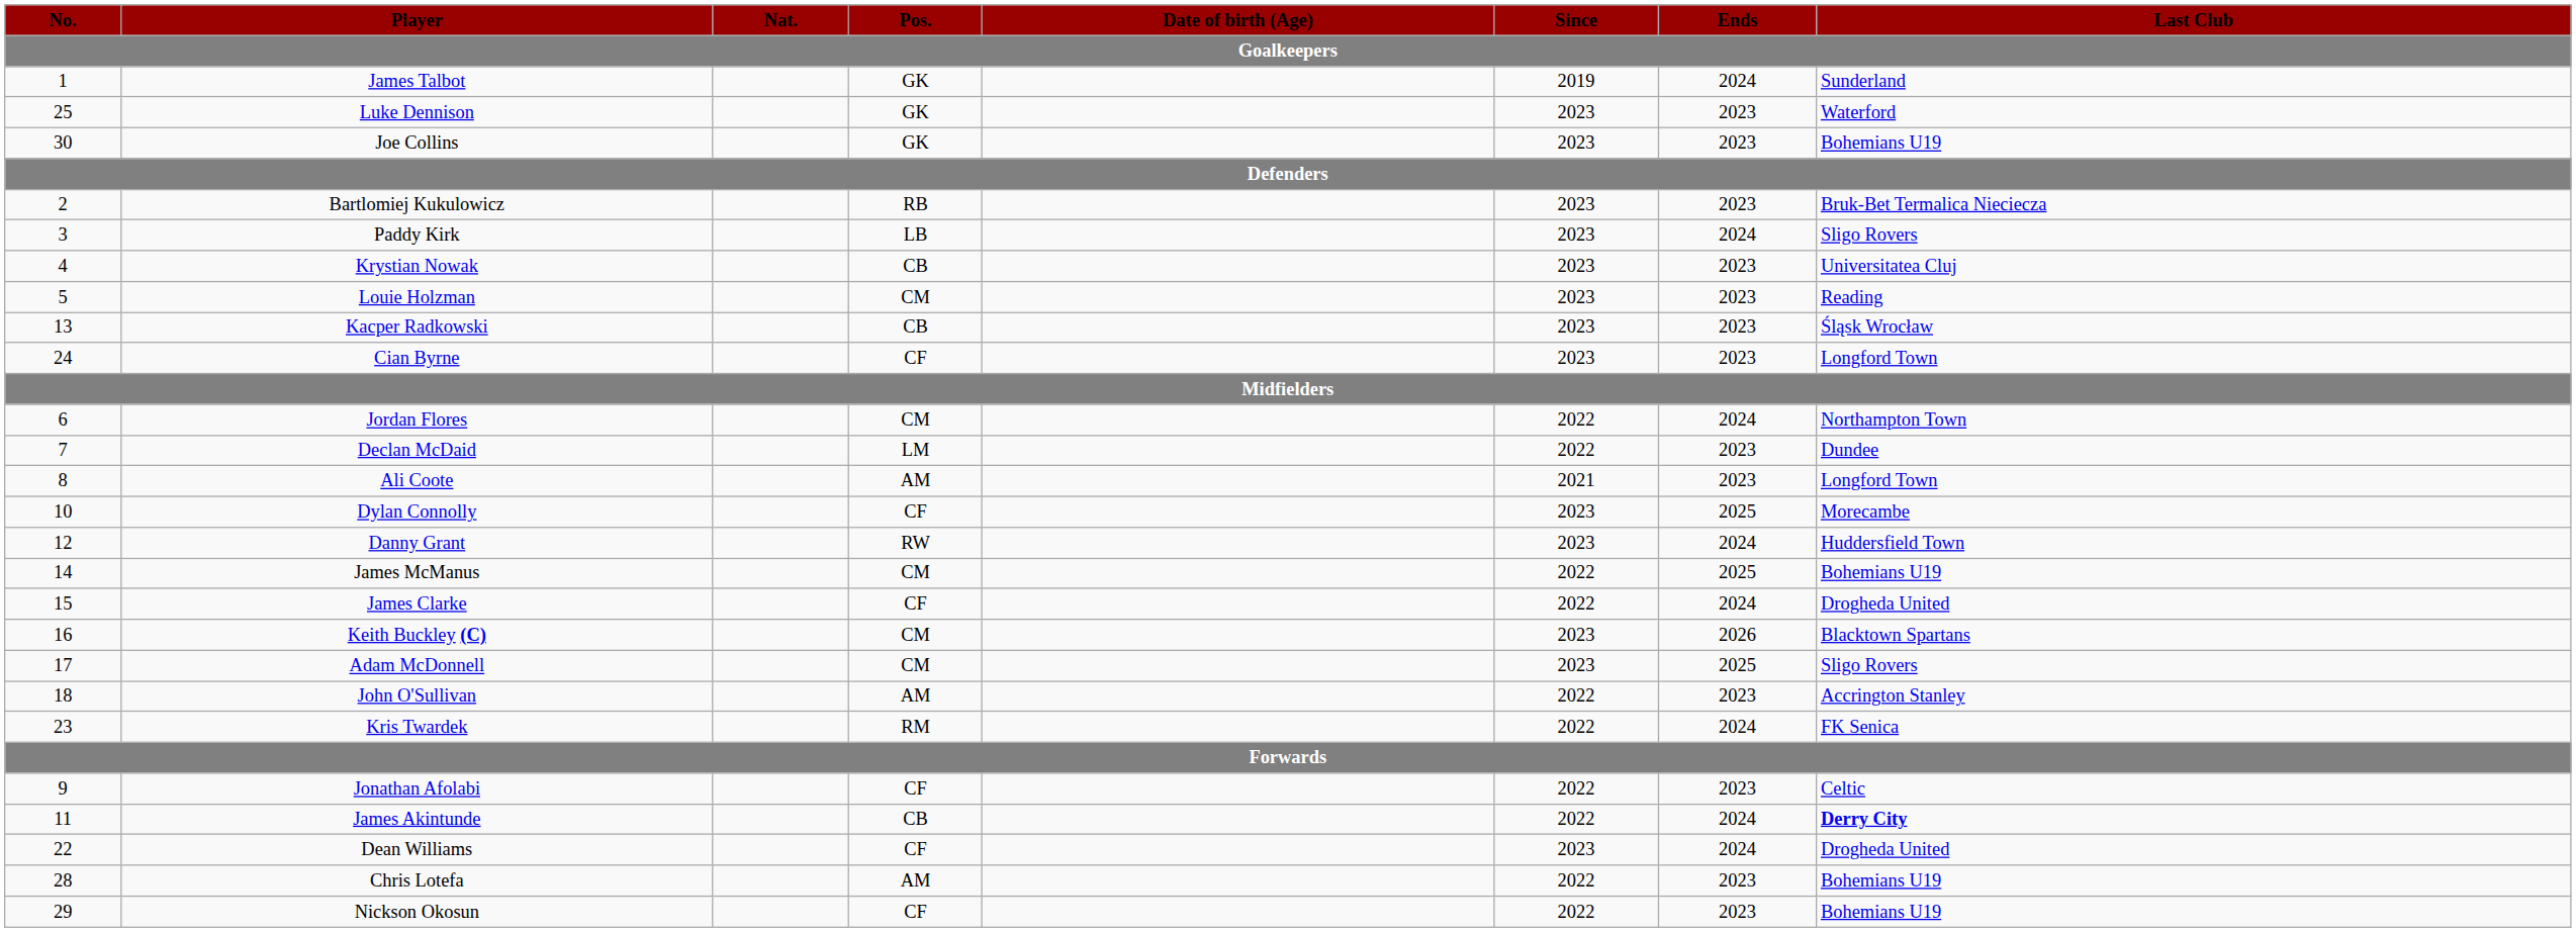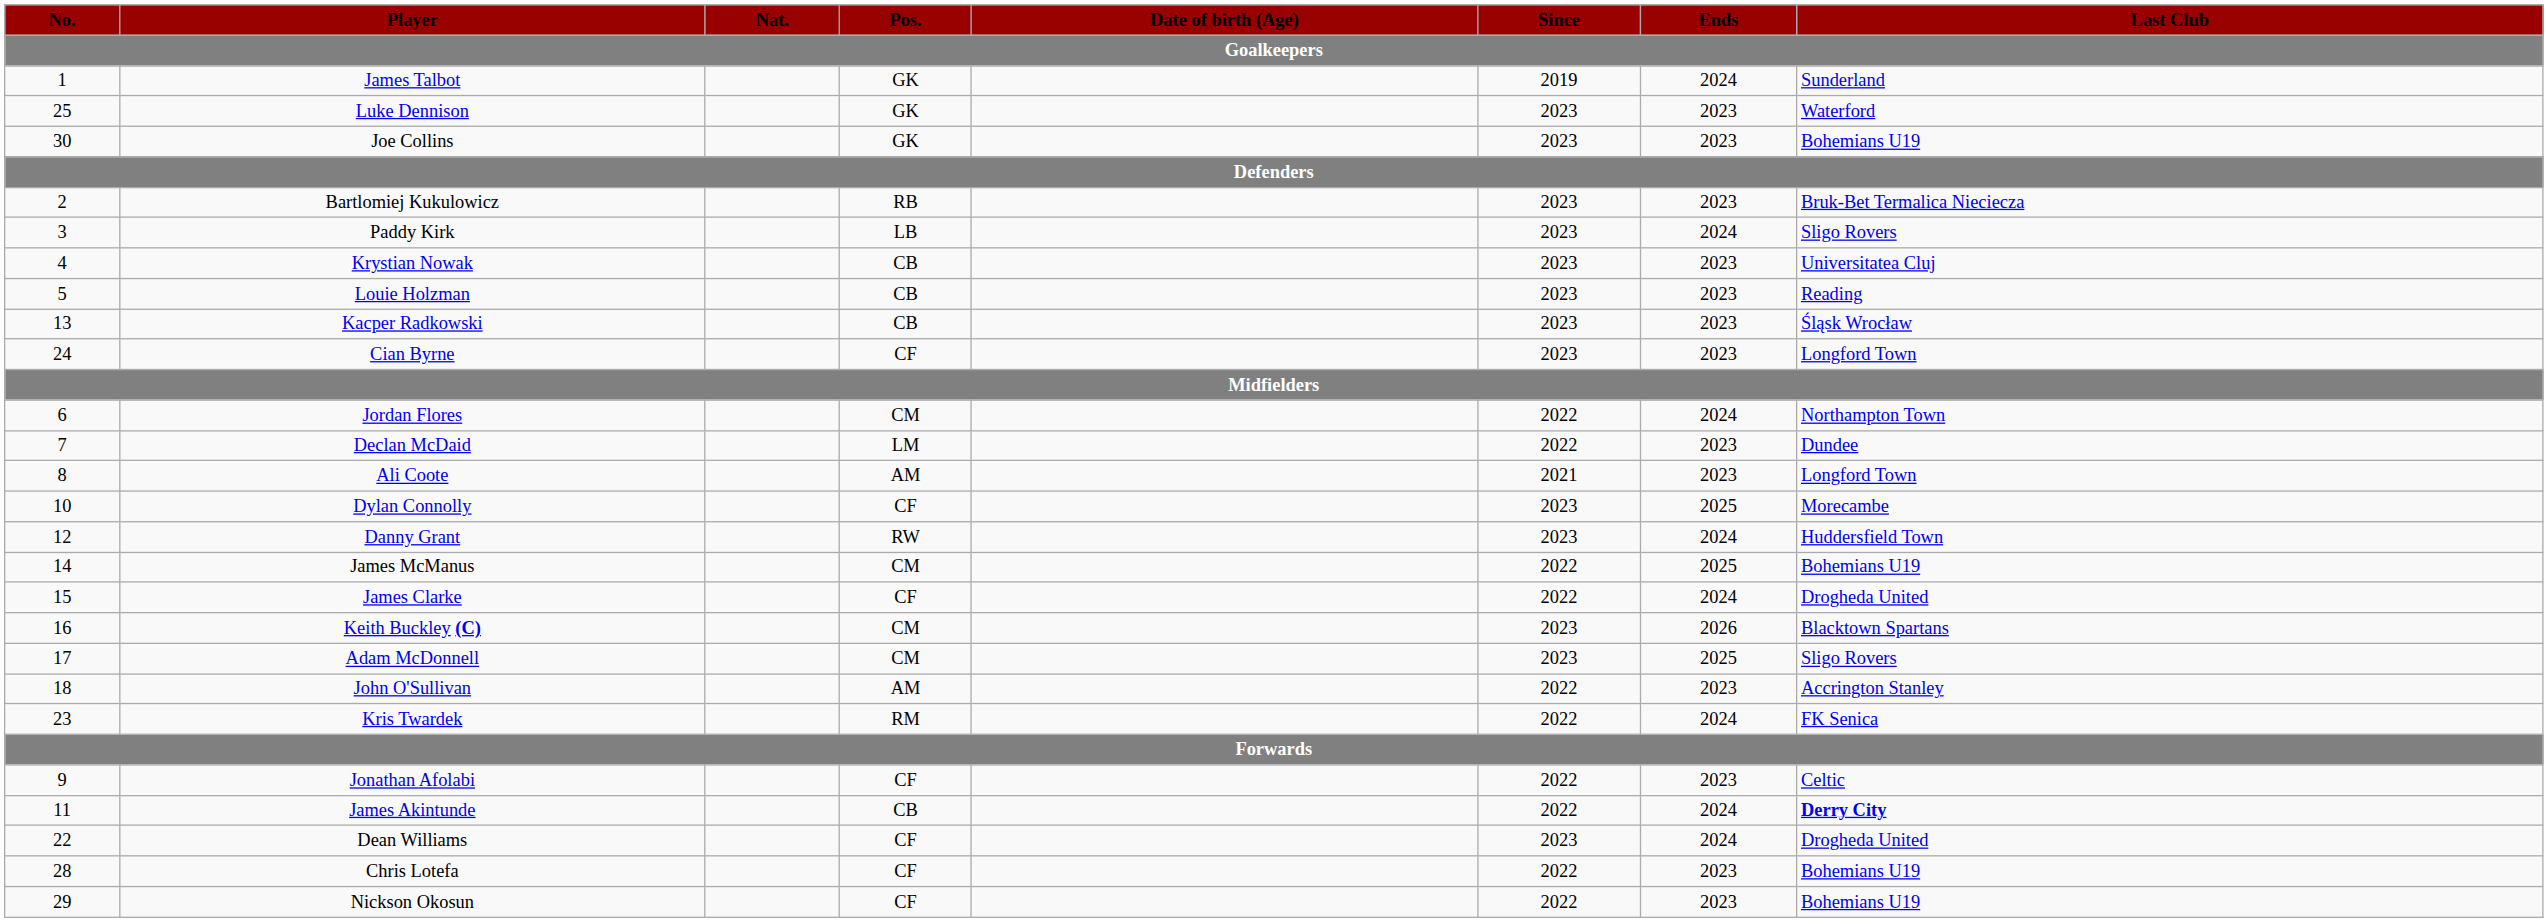 <table class="wikitable" style="text-align: center; font-size:90%; width:100%;">
 <tr>
 <th style=background:#990000;color:#000000>No.</th>
 <th style=background:#990000;color:#000000>Player</th>
 <th style=background:#990000;color:#000000>Nat.</th>
 <th style=background:#990000;color:#000000>Pos.</th>
 <th style=background:#990000;color:#000000>Date of birth (Age)</th>
 <th style=background:#990000;color:#000000>Since</th>
 <th style=background:#990000;color:#000000>Ends</th>
 <th style=background:#990000;color:#000000>Last Club</th>
 </tr>
 <tr>
 <th colspan="10" style="background:gray; color:white; text-align:center;">Goalkeepers</th>
 </tr>
 <tr>
 <td>1</td>
 <td><a href='#'>James Talbot</a></td>
 <td></td>
 <td>GK</td>
 <td></td>
 <td>2019</td>
 <td>2024</td>
 <td align=left> <a href='#'>Sunderland</a></td>
 </tr>
 <tr>
 <td>25</td>
 <td><a href='#'>Luke Dennison</a></td>
 <td></td>
 <td>GK</td>
 <td></td>
 <td>2023</td>
 <td>2023</td>
 <td align=left> <a href='#'>Waterford</a></td>
 </tr>
 <tr>
 <td>30</td>
 <td>Joe Collins</td>
 <td></td>
 <td>GK</td>
 <td></td>
 <td>2023</td>
 <td>2023</td>
 <td align=left> <a href='#'>Bohemians U19</a></td>
 </tr>
 <tr>
 </tr>
 <tr>
 <th colspan="10" style="background:gray; color:white; text-align:center;">Defenders</th>
 </tr>
 <tr>
 <td>2</td>
 <td>Bartlomiej Kukulowicz</td>
 <td></td>
 <td>RB</td>
 <td></td>
 <td>2023</td>
 <td>2023</td>
 <td align=left> <a href='#'>Bruk-Bet Termalica Nieciecza</a></td>
 </tr>
 <tr>
 <td>3</td>
 <td>Paddy Kirk</td>
 <td></td>
 <td>LB</td>
 <td></td>
 <td>2023</td>
 <td>2024</td>
 <td align=left> <a href='#'>Sligo Rovers</a></td>
 </tr>
 <tr>
 <td>4</td>
 <td><a href='#'>Krystian Nowak</a></td>
 <td></td>
 <td>CB</td>
 <td></td>
 <td>2023</td>
 <td>2023</td>
 <td align=left> <a href='#'>Universitatea Cluj</a></td>
 </tr>
 <tr>
 <td>5</td>
 <td><a href='#'>Louie Holzman</a></td>
 <td></td>
-<td>CM</td>
+<td>CB</td>
 <td></td>
 <td>2023</td>
 <td>2023</td>
 <td align=left> <a href='#'>Reading</a></td>
 </tr>
 <tr>
 <td>13</td>
 <td><a href='#'>Kacper Radkowski</a></td>
 <td></td>
 <td>CB</td>
 <td></td>
 <td>2023</td>
 <td>2023</td>
 <td align=left> <a href='#'>Śląsk Wrocław </a></td>
 </tr>
 <tr>
 <td>24</td>
 <td><a href='#'>Cian Byrne</a></td>
 <td></td>
 <td>CF</td>
 <td></td>
 <td>2023</td>
 <td>2023</td>
 <td align=left> <a href='#'>Longford Town</a></td>
 </tr>
 <tr>
 <th colspan="10" style="background:gray; color:white; text-align:center;">Midfielders</th>
 </tr>
 <tr>
 <td>6</td>
 <td><a href='#'>Jordan Flores</a></td>
 <td></td>
 <td>CM</td>
 <td></td>
 <td>2022</td>
 <td>2024</td>
 <td align=left> <a href='#'>Northampton Town</a></td>
 </tr>
 <tr>
 <td>7</td>
 <td><a href='#'>Declan McDaid</a></td>
 <td></td>
 <td>LM</td>
 <td></td>
 <td>2022</td>
 <td>2023</td>
 <td align=left> <a href='#'>Dundee</a></td>
 </tr>
 <tr>
 <td>8</td>
 <td><a href='#'>Ali Coote</a></td>
 <td></td>
 <td>AM</td>
 <td></td>
 <td>2021</td>
 <td>2023</td>
 <td align=left><a href='#'>Longford Town</a></td>
 </tr>
 <tr>
 <td>10</td>
 <td><a href='#'>Dylan Connolly</a></td>
 <td></td>
 <td>CF</td>
 <td></td>
 <td>2023</td>
 <td>2025</td>
 <td align=left> <a href='#'>Morecambe</a></td>
 </tr>
 <tr>
 <td>12</td>
 <td><a href='#'>Danny Grant</a></td>
 <td></td>
 <td>RW</td>
 <td></td>
 <td>2023</td>
 <td>2024</td>
 <td align=left> <a href='#'>Huddersfield Town</a></td>
 </tr>
 <tr>
 <td>14</td>
 <td>James McManus</td>
 <td></td>
 <td>CM</td>
 <td></td>
 <td>2022</td>
 <td>2025</td>
 <td align=left> <a href='#'>Bohemians U19</a></td>
 </tr>
 <tr>
 <td>15</td>
 <td><a href='#'>James Clarke</a></td>
 <td></td>
 <td>CF</td>
 <td></td>
 <td>2022</td>
 <td>2024</td>
 <td align=left> <a href='#'>Drogheda United</a></td>
 </tr>
 <tr>
 <td>16</td>
 <td><a href='#'>Keith Buckley</a> <strong><a href='#'>(C)</a></strong></td>
 <td></td>
 <td>CM</td>
 <td></td>
 <td>2023</td>
 <td>2026</td>
 <td align=left> <a href='#'>Blacktown Spartans</a></td>
 </tr>
 <tr>
 <td>17</td>
 <td><a href='#'>Adam McDonnell</a></td>
 <td></td>
 <td>CM</td>
 <td></td>
 <td>2023</td>
 <td>2025</td>
 <td align=left> <a href='#'>Sligo Rovers</a></td>
 </tr>
 <tr>
 <td>18</td>
 <td><a href='#'>John O'Sullivan</a></td>
 <td></td>
 <td>AM</td>
 <td></td>
 <td>2022</td>
 <td>2023</td>
 <td align=left> <a href='#'>Accrington Stanley</a></td>
 </tr>
 <tr>
 <td>23</td>
 <td><a href='#'>Kris Twardek</a></td>
 <td></td>
 <td>RM</td>
 <td></td>
 <td>2022</td>
 <td>2024</td>
 <td align=left> <a href='#'>FK Senica</a></td>
 </tr>
 <tr>
 <th colspan="10" style="background:gray; color:white; text-align:center;">Forwards</th>
 </tr>
 <tr>
 <td>9</td>
 <td><a href='#'>Jonathan Afolabi</a></td>
 <td></td>
 <td>CF</td>
 <td></td>
 <td>2022</td>
 <td>2023</td>
 <td align=left> <a href='#'>Celtic</a></td>
 </tr>
 <tr>
 <td>11</td>
 <td><a href='#'>James Akintunde</a></td>
 <td></td>
 <td>CB</td>
 <td></td>
 <td>2022</td>
 <td>2024</td>
 <td align=left><strong> <a href='#'>Derry City</a></strong></td>
 </tr>
 <tr>
 <td>22</td>
 <td>Dean Williams</td>
 <td></td>
 <td>CF</td>
 <td></td>
 <td>2023</td>
 <td>2024</td>
 <td align=left> <a href='#'>Drogheda United</a></td>
 </tr>
 <tr>
 <td>28</td>
 <td>Chris Lotefa</td>
 <td></td>
-<td>AM</td>
+<td>CF</td>
 <td></td>
 <td>2022</td>
 <td>2023</td>
 <td align=left> <a href='#'>Bohemians U19</a></td>
 </tr>
 <tr>
 <td>29</td>
 <td>Nickson Okosun</td>
 <td></td>
 <td>CF</td>
 <td></td>
 <td>2022</td>
 <td>2023</td>
 <td align=left> <a href='#'>Bohemians U19</a></td>
 </tr>
 </table>
